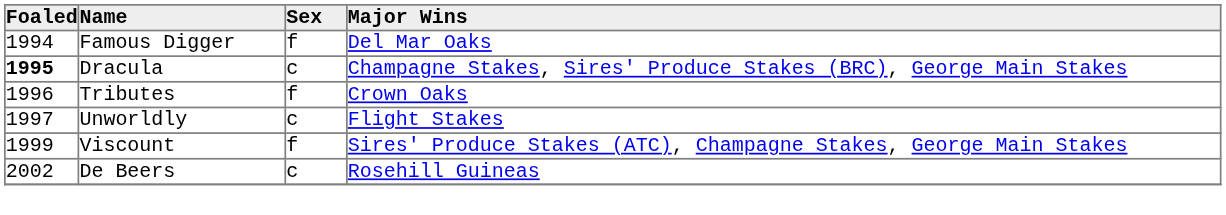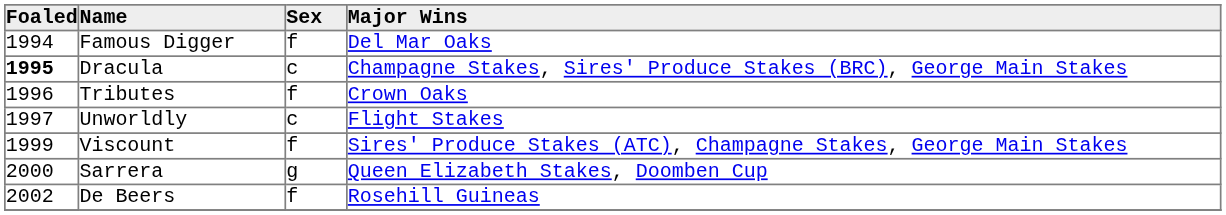 <table border="1" cellpadding="0" style="border-collapse: collapse; font-size:90%">
 <tr bgcolor="#eeeeee">
 <td width="35px"><strong>Foaled</strong></td>
 <td width="120px"><strong>Name</strong></td>
 <td width="35px"><strong>Sex</strong></td>
 <td width="510px"><strong>Major Wins</strong></td>
 </tr>
 <tr>
 <td>1994</td>
 <td>Famous Digger</td>
 <td>f</td>
 <td><a href='#'>Del Mar Oaks</a></td>
 </tr>
 <tr>
 <td><strong>1995</strong></td>
 <td>Dracula</td>
 <td>c</td>
 <td><a href='#'>Champagne Stakes</a>, <a href='#'>Sires' Produce Stakes (BRC)</a>, <a href='#'>George Main Stakes</a></td>
 </tr>
 <tr>
 <td>1996</td>
 <td>Tributes</td>
 <td>f</td>
 <td><a href='#'>Crown Oaks</a></td>
 </tr>
 <tr>
 <td>1997</td>
 <td>Unworldly</td>
 <td>c</td>
 <td><a href='#'>Flight Stakes</a></td>
 </tr>
 <tr>
 <td>1999</td>
 <td>Viscount</td>
 <td>f</td>
 <td><a href='#'>Sires' Produce Stakes (ATC)</a>, <a href='#'>Champagne Stakes</a>, <a href='#'>George Main Stakes</a></td>
 </tr>
 <tr>
+<td>2000</td>
+<td>Sarrera</td>
+<td>g</td>
+<td><a href='#'>Queen Elizabeth Stakes</a>, <a href='#'>Doomben Cup</a></td>
+</tr>
+<tr>
 <td>2002</td>
 <td>De Beers</td>
-<td>c</td>
+<td>f</td>
 <td><a href='#'>Rosehill Guineas</a></td>
 </tr>
 <tr>
 </tr>
 </table>
